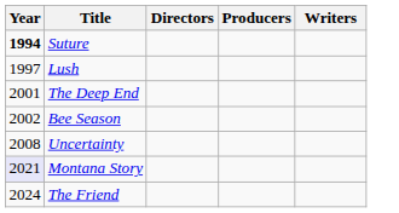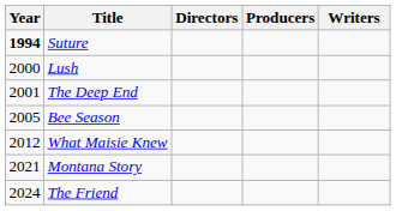 <table class="wikitable">
 <tr>
 <th>Year</th>
 <th>Title</th>
 <th width=65>Directors</th>
 <th width=65>Producers</th>
 <th width=65>Writers</th>
 </tr>
 <tr>
 <td><strong>1994</strong></td>
 <td><em><a href='#'>Suture</a></em></td>
 <td></td>
 <td></td>
 <td></td>
 </tr>
 <tr>
-<td>1997</td>
+<td>2000</td>
 <td><em><a href='#'>Lush</a></em></td>
 <td></td>
 <td></td>
 <td></td>
 </tr>
 <tr>
 <td>2001</td>
 <td><em><a href='#'>The Deep End</a></em></td>
 <td></td>
 <td></td>
 <td></td>
 </tr>
 <tr>
-<td>2002</td>
+<td>2005</td>
 <td><em><a href='#'>Bee Season</a></em></td>
 <td></td>
 <td></td>
 <td></td>
 </tr>
 <tr>
-<td>2008</td>
-<td><em><a href='#'>Uncertainty</a></em></td>
+<td>2012</td>
+<td><em><a href='#'>What Maisie Knew</a></em></td>
 <td></td>
 <td></td>
 <td></td>
 </tr>
 <tr>
-<td style="background: lavender;">2021</td>
+<td>2021</td>
 <td><em><a href='#'>Montana Story</a></em></td>
 <td></td>
 <td></td>
 <td></td>
 </tr>
 <tr>
 <td>2024</td>
 <td><em><a href='#'>The Friend</a></em></td>
 <td></td>
 <td></td>
 <td></td>
 </tr>
 </table>
